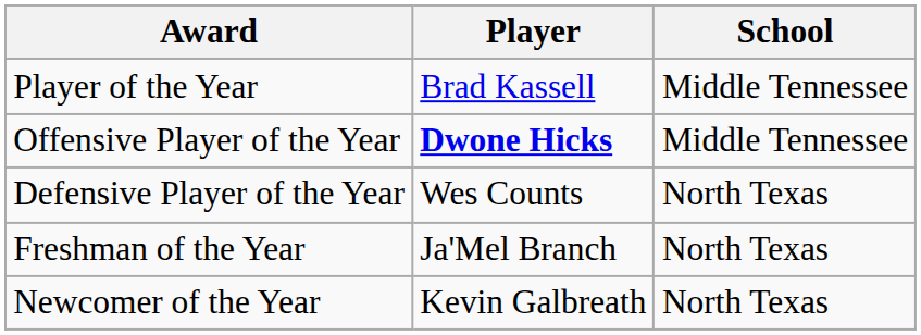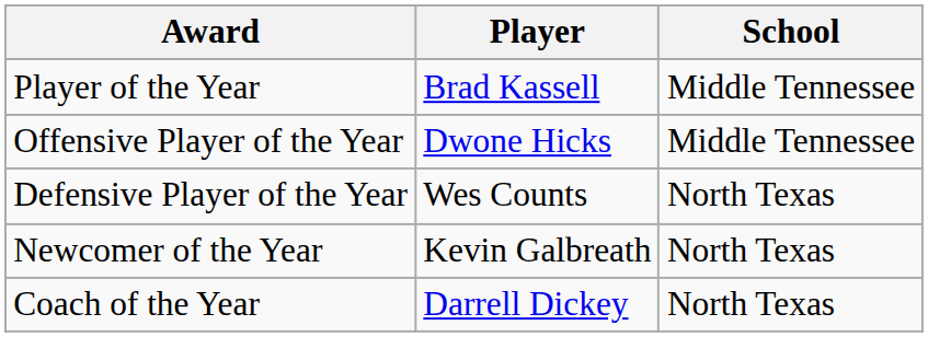 <table class="wikitable sortable">
 <tr>
 <th>Award</th>
 <th>Player</th>
 <th>School</th>
 </tr>
 <tr>
 <td>Player of the Year</td>
 <td><a href='#'>Brad Kassell</a></td>
 <td>Middle Tennessee</td>
 </tr>
 <tr>
 <td>Offensive Player of the Year</td>
-<td><strong><a href='#'>Dwone Hicks</a></strong></td>
+<td><a href='#'>Dwone Hicks</a></td>
 <td>Middle Tennessee</td>
 </tr>
 <tr>
 <td>Defensive Player of the Year</td>
 <td>Wes Counts</td>
 <td>North Texas</td>
 </tr>
 <tr>
-<td>Freshman of the Year</td>
-<td>Ja'Mel Branch</td>
-<td>North Texas</td>
-</tr>
-<tr>
 <td>Newcomer of the Year</td>
 <td>Kevin Galbreath</td>
 <td>North Texas</td>
 </tr>
+<tr>
+<td>Coach of the Year</td>
+<td><a href='#'>Darrell Dickey</a></td>
+<td>North Texas</td>
+</tr>
 </table>
